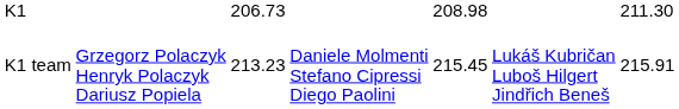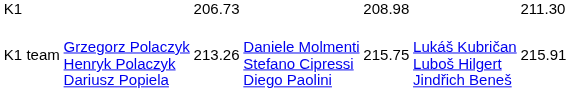 <table>
 <tr>
 <td>K1</td>
 <td></td>
 <td>206.73</td>
 <td></td>
 <td>208.98</td>
 <td></td>
 <td>211.30</td>
 </tr>
 <tr>
 <td>K1 team</td>
 <td><br><a href='#'>Grzegorz Polaczyk</a><br><a href='#'>Henryk Polaczyk</a><br><a href='#'>Dariusz Popiela</a></td>
-<td>213.23</td>
+<td>213.26</td>
 <td><br><a href='#'>Daniele Molmenti</a><br><a href='#'>Stefano Cipressi</a><br><a href='#'>Diego Paolini</a></td>
-<td>215.45</td>
+<td>215.75</td>
 <td><br><a href='#'>Lukáš Kubričan</a><br><a href='#'>Luboš Hilgert</a><br><a href='#'>Jindřich Beneš</a></td>
 <td>215.91</td>
 </tr>
 </table>
